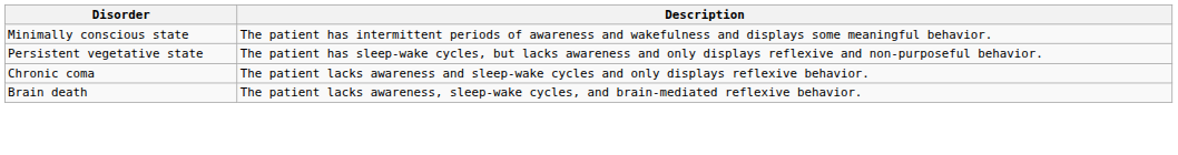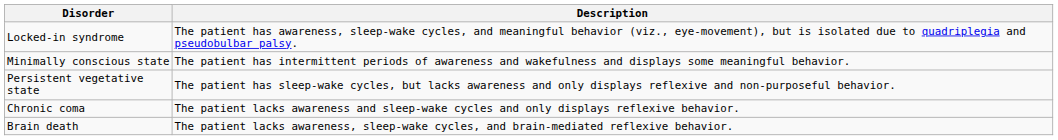 <table class="wikitable" style="width:100%">
 <tr>
 <th>Disorder</th>
 <th>Description</th>
+</tr>
+<tr>
+<td>Locked-in syndrome</td>
+<td>The patient has awareness, sleep-wake cycles, and meaningful behavior (viz., eye-movement), but is isolated due to <a href='#'>quadriplegia</a> and <a href='#'>pseudobulbar palsy</a>.</td>
 </tr>
 <tr>
 <td>Minimally conscious state</td>
 <td>The patient has intermittent periods of awareness and wakefulness and displays some meaningful behavior.</td>
 </tr>
 <tr>
 <td>Persistent vegetative state</td>
 <td>The patient has sleep-wake cycles, but lacks awareness and only displays reflexive and non-purposeful behavior.</td>
 </tr>
 <tr>
 <td>Chronic coma</td>
 <td>The patient lacks awareness and sleep-wake cycles and only displays reflexive behavior.</td>
 </tr>
 <tr>
 <td>Brain death</td>
 <td>The patient lacks awareness, sleep-wake cycles, and brain-mediated reflexive behavior.</td>
 </tr>
 </table>
